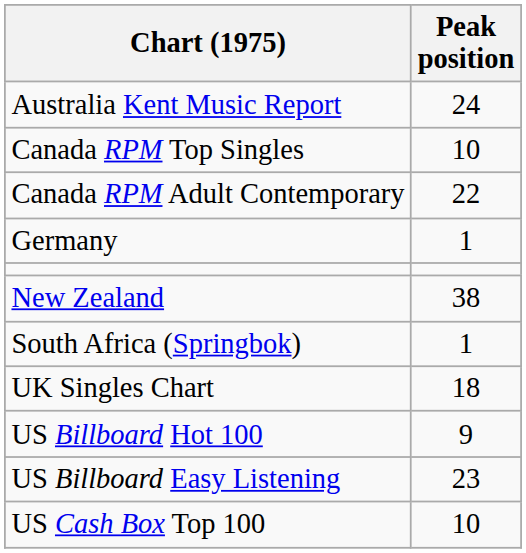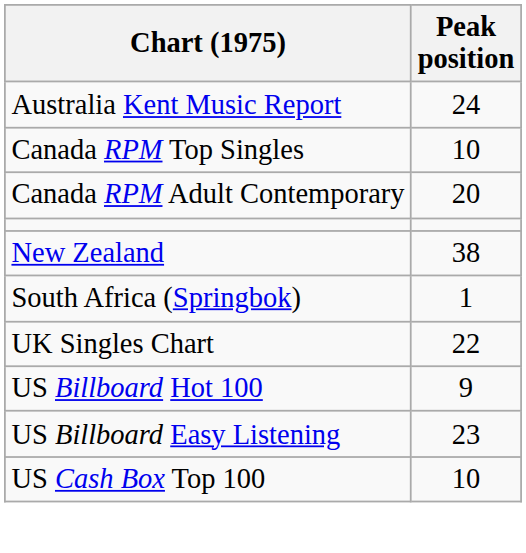 <table class="wikitable sortable">
 <tr>
 <th>Chart (1975)</th>
 <th>Peak<br>position</th>
 </tr>
 <tr>
 <td>Australia <a href='#'>Kent Music Report</a></td>
 <td style="text-align:center;">24</td>
 </tr>
 <tr>
 <td>Canada <em><a href='#'>RPM</a></em> Top Singles</td>
 <td style="text-align:center;">10</td>
 </tr>
 <tr>
 <td>Canada <em><a href='#'>RPM</a></em> Adult Contemporary</td>
-<td style="text-align:center;">22</td>
-</tr>
-<tr>
-<td>Germany</td>
-<td style="text-align:center;">1</td>
+<td style="text-align:center;">20</td>
 </tr>
 <tr>
 <td></td>
 </tr>
 <tr>
 <td><a href='#'>New Zealand</a></td>
 <td style="text-align:center;">38</td>
 </tr>
 <tr>
 <td>South Africa (<a href='#'>Springbok</a>)</td>
 <td align="center">1</td>
 </tr>
 <tr>
 <td>UK Singles Chart</td>
-<td style="text-align:center;">18</td>
+<td style="text-align:center;">22</td>
 </tr>
 <tr>
 <td>US <em><a href='#'>Billboard</a></em> <a href='#'>Hot 100</a></td>
 <td style="text-align:center;">9</td>
 </tr>
 <tr>
 <td>US <em>Billboard</em> <a href='#'>Easy Listening</a></td>
 <td align="center">23</td>
 </tr>
 <tr>
 <td>US <em><a href='#'>Cash Box</a></em> Top 100</td>
 <td style="text-align:center;">10</td>
 </tr>
 </table>
